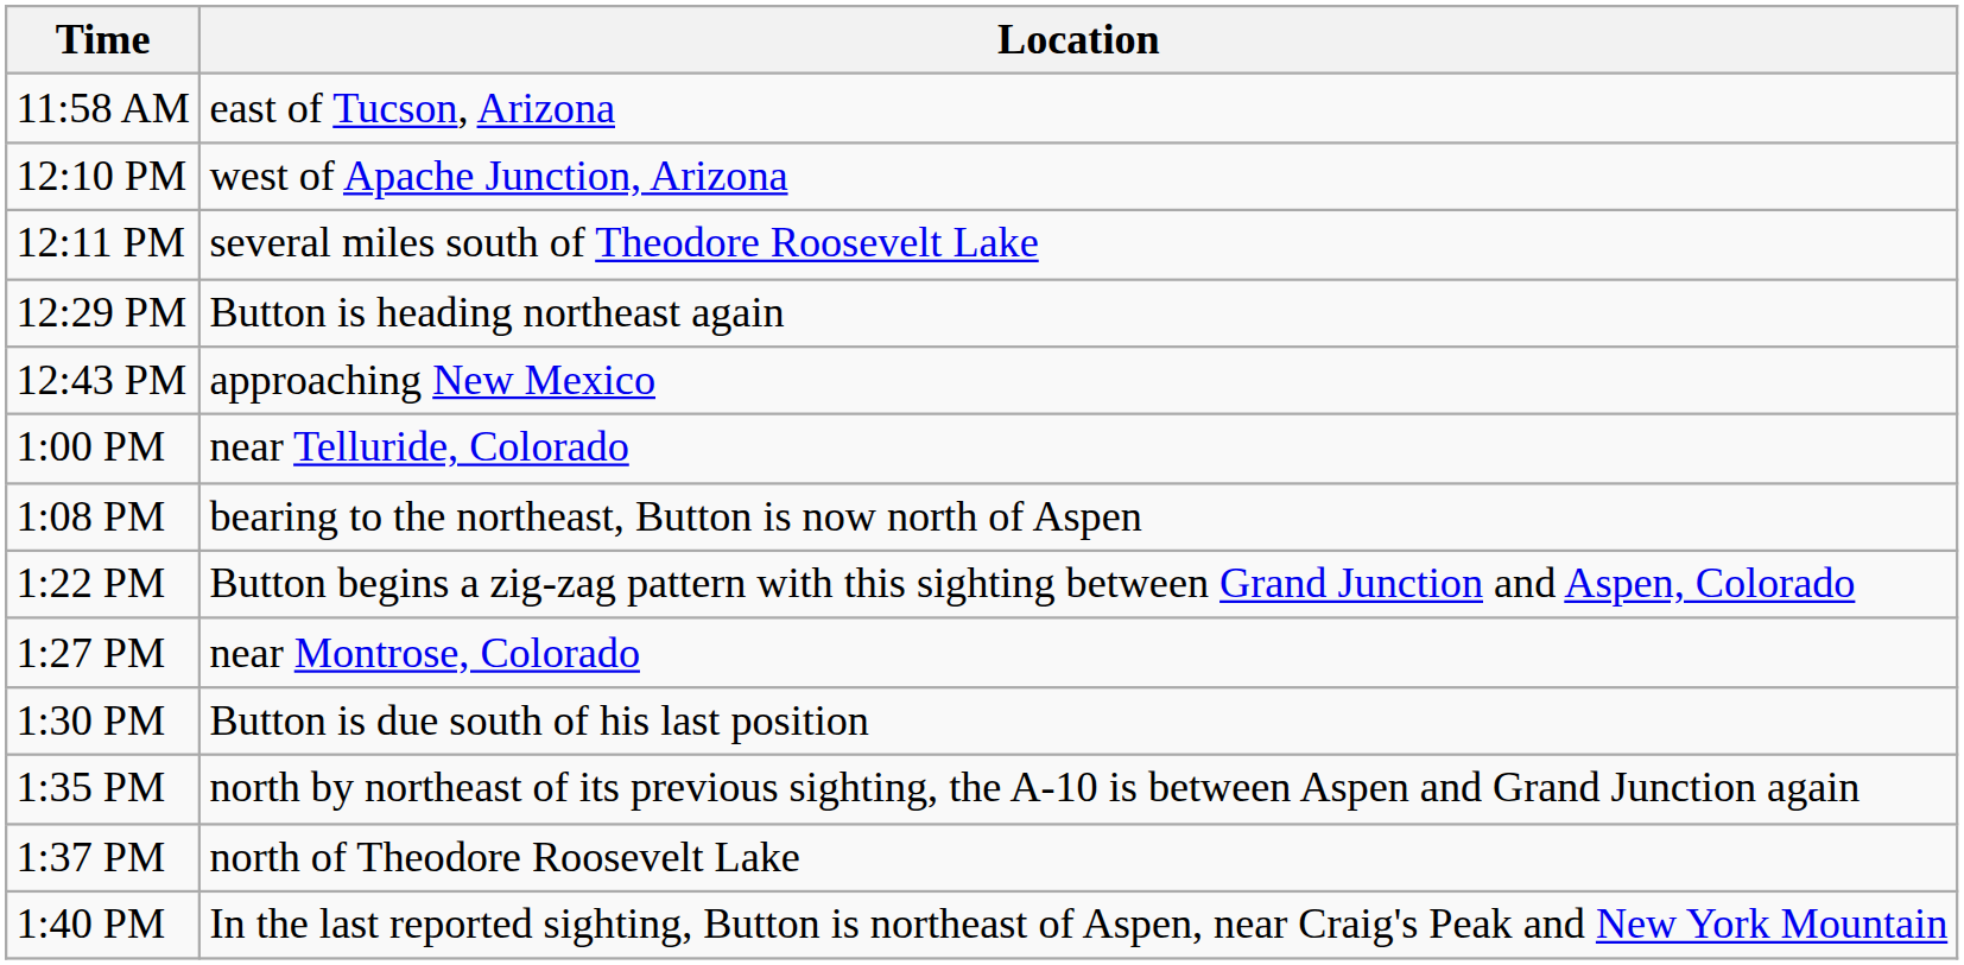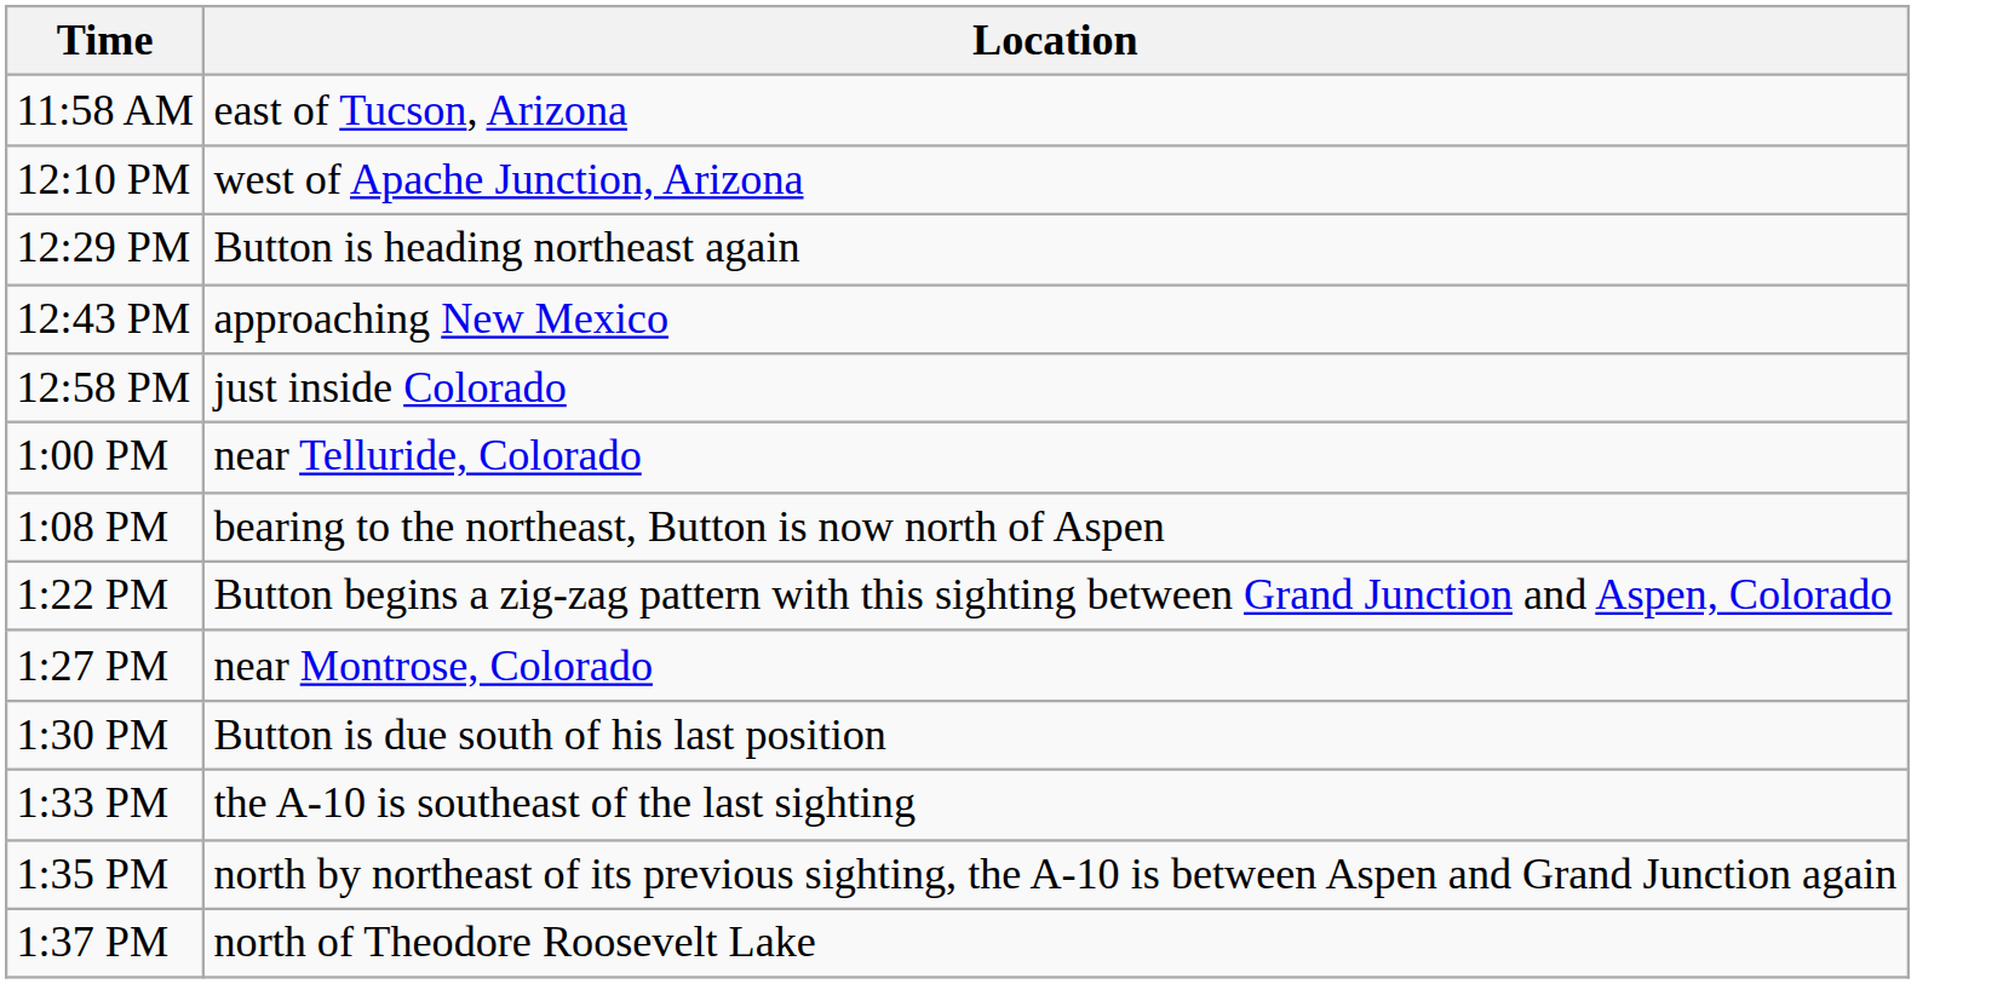 <table class="wikitable">
 <tr>
 <th>Time</th>
 <th>Location</th>
 </tr>
 <tr>
 <td>11:58 AM</td>
 <td>east of <a href='#'>Tucson</a>, <a href='#'>Arizona</a></td>
 </tr>
 <tr>
 <td>12:10 PM</td>
 <td>west of <a href='#'>Apache Junction, Arizona</a></td>
 </tr>
 <tr>
-<td>12:11 PM</td>
-<td>several miles south of <a href='#'>Theodore Roosevelt Lake</a></td>
-</tr>
-<tr>
 <td>12:29 PM</td>
 <td>Button is heading northeast again</td>
 </tr>
 <tr>
 <td>12:43 PM</td>
 <td>approaching <a href='#'>New Mexico</a></td>
+</tr>
+<tr>
+<td>12:58 PM</td>
+<td>just inside <a href='#'>Colorado</a></td>
 </tr>
 <tr>
 <td>1:00 PM</td>
 <td>near <a href='#'>Telluride, Colorado</a></td>
 </tr>
 <tr>
 <td>1:08 PM</td>
 <td>bearing to the northeast, Button is now north of Aspen</td>
 </tr>
 <tr>
 <td>1:22 PM</td>
 <td>Button begins a zig-zag pattern with this sighting between <a href='#'>Grand Junction</a> and <a href='#'>Aspen, Colorado</a></td>
 </tr>
 <tr>
 <td>1:27 PM</td>
 <td>near <a href='#'>Montrose, Colorado</a></td>
 </tr>
 <tr>
 <td>1:30 PM</td>
 <td>Button is due south of his last position</td>
 </tr>
 <tr>
+<td>1:33 PM</td>
+<td>the A-10 is southeast of the last sighting</td>
+</tr>
+<tr>
 <td>1:35 PM</td>
 <td>north by northeast of its previous sighting, the A-10 is between Aspen and Grand Junction again</td>
 </tr>
 <tr>
 <td>1:37 PM</td>
 <td>north of Theodore Roosevelt Lake</td>
 </tr>
-<tr>
-<td>1:40 PM</td>
-<td>In the last reported sighting, Button is northeast of Aspen, near Craig's Peak and <a href='#'>New York Mountain</a></td>
-</tr>
 </table>
